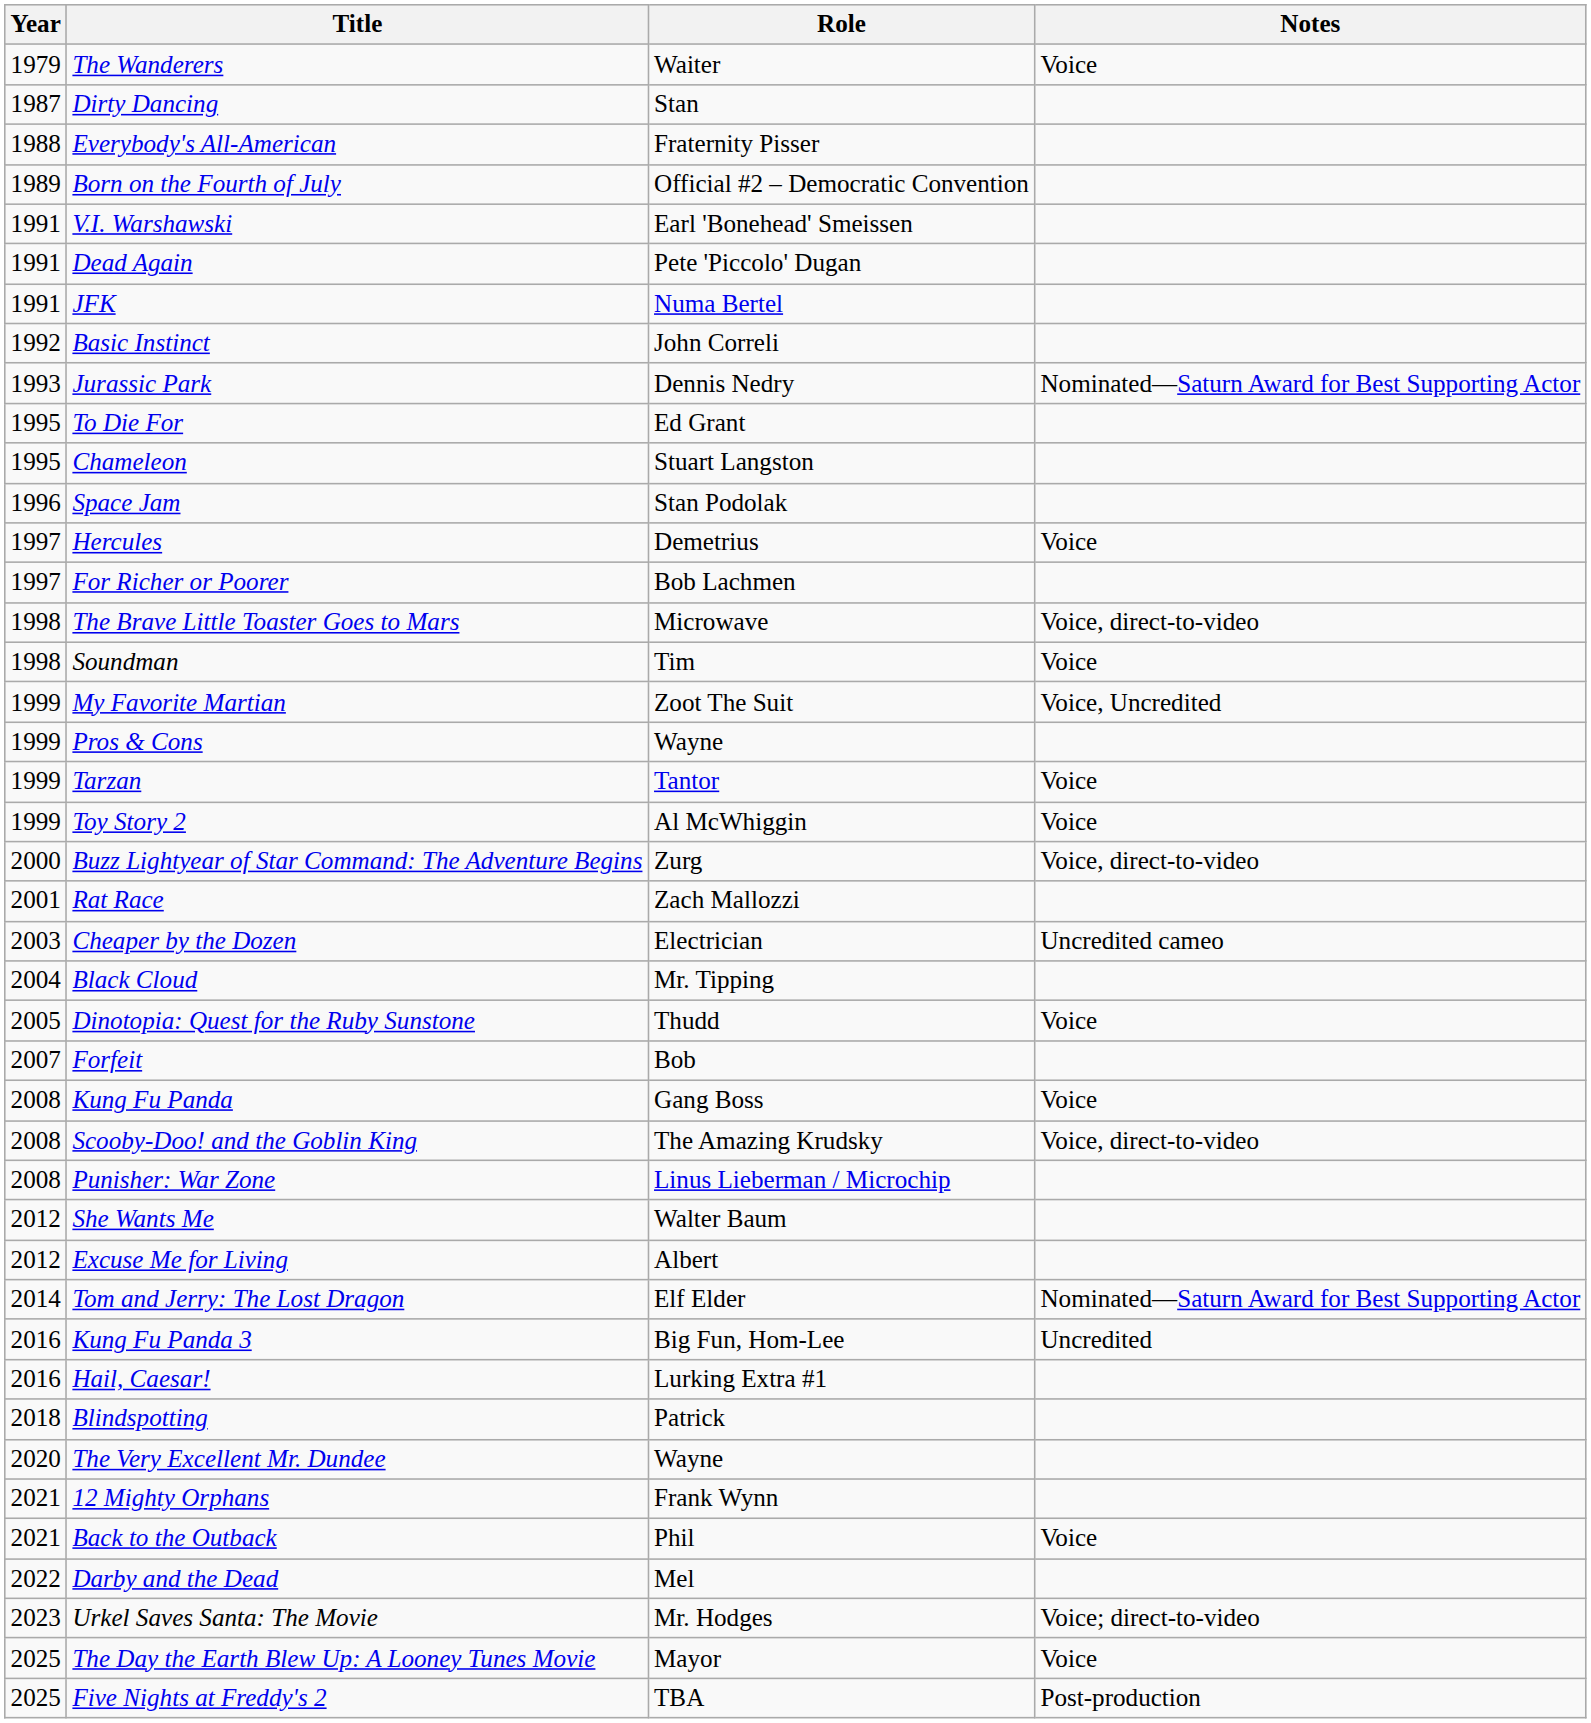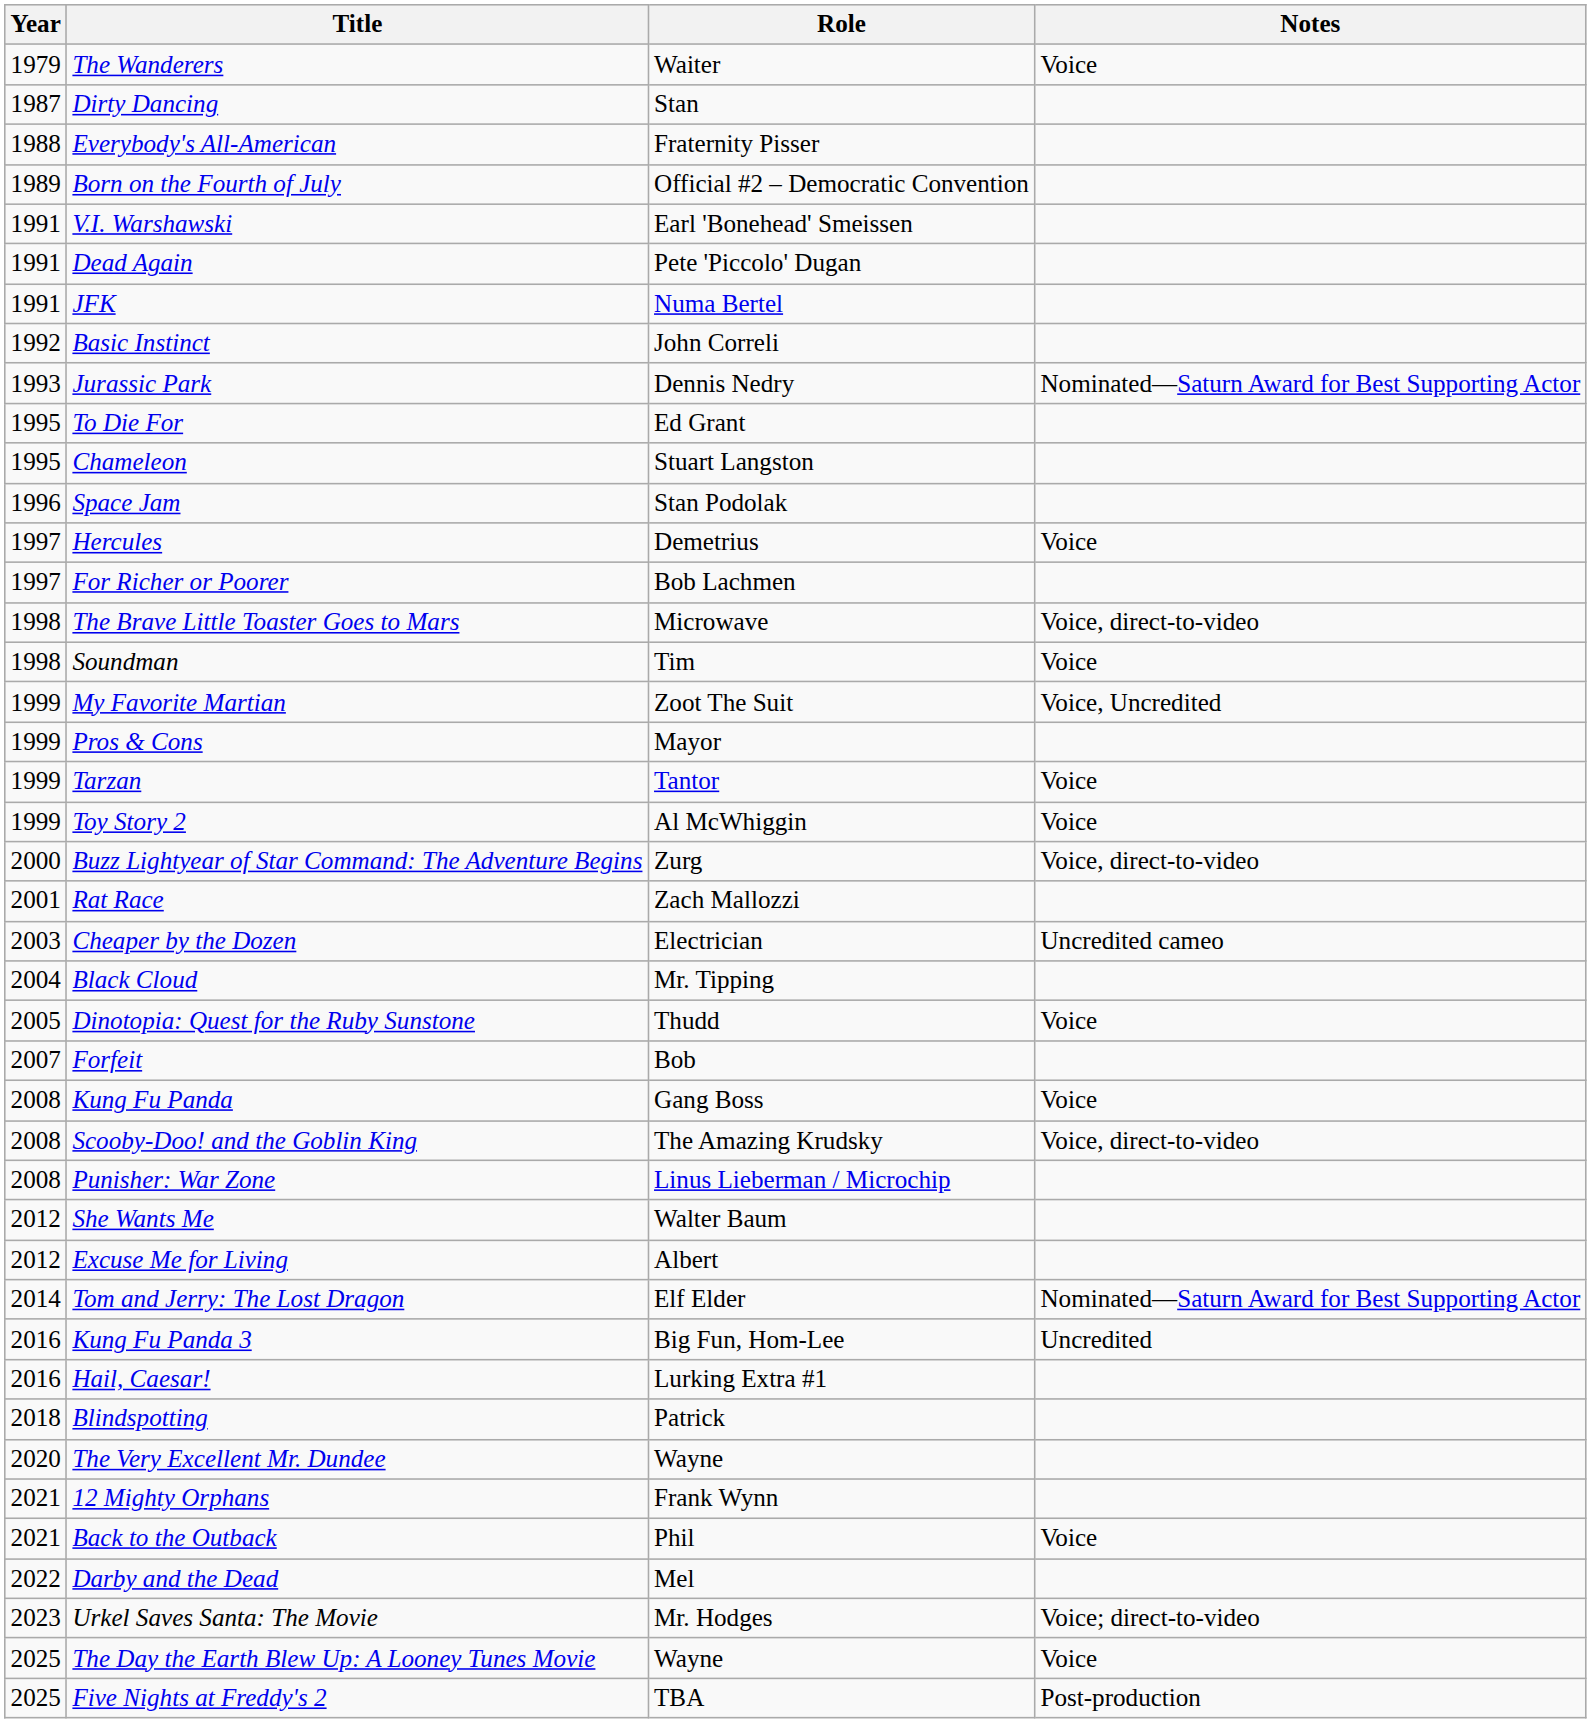 <table class="wikitable sortable">
 <tr>
 <th>Year</th>
 <th>Title</th>
 <th>Role</th>
 <th class="unsortable">Notes</th>
 </tr>
 <tr>
 <td>1979</td>
 <td><em><a href='#'>The Wanderers</a></em></td>
 <td>Waiter</td>
 <td>Voice</td>
 </tr>
 <tr>
 <td>1987</td>
 <td><em><a href='#'>Dirty Dancing</a></em></td>
 <td>Stan</td>
 <td></td>
 </tr>
 <tr>
 <td>1988</td>
 <td><em><a href='#'>Everybody's All-American</a></em></td>
 <td>Fraternity Pisser</td>
 <td></td>
 </tr>
 <tr>
 <td>1989</td>
 <td><em><a href='#'>Born on the Fourth of July</a></em></td>
 <td>Official #2 – Democratic Convention</td>
 <td></td>
 </tr>
 <tr>
 <td>1991</td>
 <td><em><a href='#'>V.I. Warshawski</a></em></td>
 <td>Earl 'Bonehead' Smeissen</td>
 <td></td>
 </tr>
 <tr>
 <td>1991</td>
 <td><em><a href='#'>Dead Again</a></em></td>
 <td>Pete 'Piccolo' Dugan</td>
 <td></td>
 </tr>
 <tr>
 <td>1991</td>
 <td><em><a href='#'>JFK</a></em></td>
 <td><a href='#'>Numa Bertel</a></td>
 <td></td>
 </tr>
 <tr>
 <td>1992</td>
 <td><em><a href='#'>Basic Instinct</a></em></td>
 <td>John Correli</td>
 <td></td>
 </tr>
 <tr>
 <td>1993</td>
 <td><em><a href='#'>Jurassic Park</a></em></td>
 <td>Dennis Nedry</td>
 <td>Nominated—<a href='#'>Saturn Award for Best Supporting Actor</a></td>
 </tr>
 <tr>
 <td>1995</td>
 <td><em><a href='#'>To Die For</a></em></td>
 <td>Ed Grant</td>
 <td></td>
 </tr>
 <tr>
 <td>1995</td>
 <td><em><a href='#'>Chameleon</a></em></td>
 <td>Stuart Langston</td>
 <td></td>
 </tr>
 <tr>
 <td>1996</td>
 <td><em><a href='#'>Space Jam</a></em></td>
 <td>Stan Podolak</td>
 <td></td>
 </tr>
 <tr>
 <td>1997</td>
 <td><em><a href='#'>Hercules</a></em></td>
 <td>Demetrius</td>
 <td>Voice</td>
 </tr>
 <tr>
 <td>1997</td>
 <td><em><a href='#'>For Richer or Poorer</a></em></td>
 <td>Bob Lachmen</td>
 <td></td>
 </tr>
 <tr>
 <td>1998</td>
 <td><em><a href='#'>The Brave Little Toaster Goes to Mars</a></em></td>
 <td>Microwave</td>
 <td>Voice, direct-to-video</td>
 </tr>
 <tr>
 <td>1998</td>
 <td><em>Soundman</em></td>
 <td>Tim</td>
 <td>Voice</td>
 </tr>
 <tr>
 <td>1999</td>
 <td><em><a href='#'>My Favorite Martian</a></em></td>
 <td>Zoot The Suit</td>
 <td>Voice, Uncredited</td>
 </tr>
 <tr>
 <td>1999</td>
 <td><em><a href='#'>Pros & Cons</a></em></td>
-<td>Wayne</td>
+<td>Mayor</td>
 <td></td>
 </tr>
 <tr>
 <td>1999</td>
 <td><em><a href='#'>Tarzan</a></em></td>
 <td><a href='#'>Tantor</a></td>
 <td>Voice</td>
 </tr>
 <tr>
 <td>1999</td>
 <td><em><a href='#'>Toy Story 2</a></em></td>
 <td>Al McWhiggin</td>
 <td>Voice</td>
 </tr>
 <tr>
 <td>2000</td>
 <td><em><a href='#'>Buzz Lightyear of Star Command: The Adventure Begins</a></em></td>
 <td>Zurg</td>
 <td>Voice, direct-to-video</td>
 </tr>
 <tr>
 <td>2001</td>
 <td><em><a href='#'>Rat Race</a></em></td>
 <td>Zach Mallozzi</td>
 <td></td>
 </tr>
 <tr>
 <td>2003</td>
 <td><em><a href='#'>Cheaper by the Dozen</a></em></td>
 <td>Electrician</td>
 <td>Uncredited cameo</td>
 </tr>
 <tr>
 <td>2004</td>
 <td><em><a href='#'>Black Cloud</a></em></td>
 <td>Mr. Tipping</td>
 <td></td>
 </tr>
 <tr>
 <td>2005</td>
 <td><em><a href='#'>Dinotopia: Quest for the Ruby Sunstone</a></em></td>
 <td>Thudd</td>
 <td>Voice</td>
 </tr>
 <tr>
 <td>2007</td>
 <td><em><a href='#'>Forfeit</a></em></td>
 <td>Bob</td>
 <td></td>
 </tr>
 <tr>
 <td>2008</td>
 <td><em><a href='#'>Kung Fu Panda</a></em></td>
 <td>Gang Boss</td>
 <td>Voice</td>
 </tr>
 <tr>
 <td>2008</td>
 <td><em><a href='#'>Scooby-Doo! and the Goblin King</a></em></td>
 <td>The Amazing Krudsky</td>
 <td>Voice, direct-to-video</td>
 </tr>
 <tr>
 <td>2008</td>
 <td><em><a href='#'>Punisher: War Zone</a></em></td>
 <td><a href='#'>Linus Lieberman / Microchip</a></td>
 <td></td>
 </tr>
 <tr>
 <td>2012</td>
 <td><em><a href='#'>She Wants Me</a></em></td>
 <td>Walter Baum</td>
 <td></td>
 </tr>
 <tr>
 <td>2012</td>
 <td><em><a href='#'>Excuse Me for Living</a></em></td>
 <td>Albert</td>
 <td></td>
 </tr>
 <tr>
 <td>2014</td>
 <td><em><a href='#'>Tom and Jerry: The Lost Dragon</a></em></td>
 <td>Elf Elder</td>
 <td>Nominated—<a href='#'>Saturn Award for Best Supporting Actor</a></td>
 </tr>
 <tr>
 <td>2016</td>
 <td><em><a href='#'>Kung Fu Panda 3</a></em></td>
 <td>Big Fun, Hom-Lee</td>
 <td>Uncredited</td>
 </tr>
 <tr>
 <td>2016</td>
 <td><em><a href='#'>Hail, Caesar!</a></em></td>
 <td>Lurking Extra #1</td>
 <td></td>
 </tr>
 <tr>
 <td>2018</td>
 <td><em><a href='#'>Blindspotting</a></em></td>
 <td>Patrick</td>
 <td></td>
 </tr>
 <tr>
 <td>2020</td>
 <td><em><a href='#'>The Very Excellent Mr. Dundee</a></em></td>
 <td>Wayne</td>
 <td></td>
 </tr>
 <tr>
 <td>2021</td>
 <td><em><a href='#'>12 Mighty Orphans</a></em></td>
 <td>Frank Wynn</td>
 <td></td>
 </tr>
 <tr>
 <td>2021</td>
 <td><em><a href='#'>Back to the Outback</a></em></td>
 <td>Phil</td>
 <td>Voice</td>
 </tr>
 <tr>
 <td>2022</td>
 <td><em><a href='#'>Darby and the Dead</a></em></td>
 <td>Mel</td>
 <td></td>
 </tr>
 <tr>
 <td>2023</td>
 <td><em>Urkel Saves Santa: The Movie</em></td>
 <td>Mr. Hodges</td>
 <td>Voice; direct-to-video</td>
 </tr>
 <tr>
 <td>2025</td>
 <td><em><a href='#'>The Day the Earth Blew Up: A Looney Tunes Movie</a></em></td>
-<td>Mayor</td>
+<td>Wayne</td>
 <td>Voice</td>
 </tr>
 <tr>
 <td>2025</td>
 <td><em><a href='#'>Five Nights at Freddy's 2</a></em></td>
 <td>TBA</td>
 <td>Post-production</td>
 </tr>
 </table>
